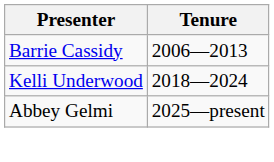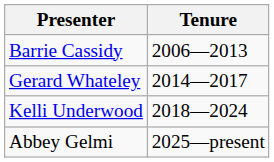 <table class="wikitable">
 <tr>
 <th>Presenter</th>
 <th>Tenure</th>
 </tr>
 <tr>
 <td><a href='#'>Barrie Cassidy</a></td>
 <td>2006—2013</td>
 </tr>
 <tr>
+<td><a href='#'>Gerard Whateley</a></td>
+<td>2014—2017</td>
+</tr>
+<tr>
 <td><a href='#'>Kelli Underwood</a></td>
 <td>2018—2024</td>
 </tr>
 <tr>
 <td>Abbey Gelmi</td>
 <td>2025—present</td>
 </tr>
 </table>
